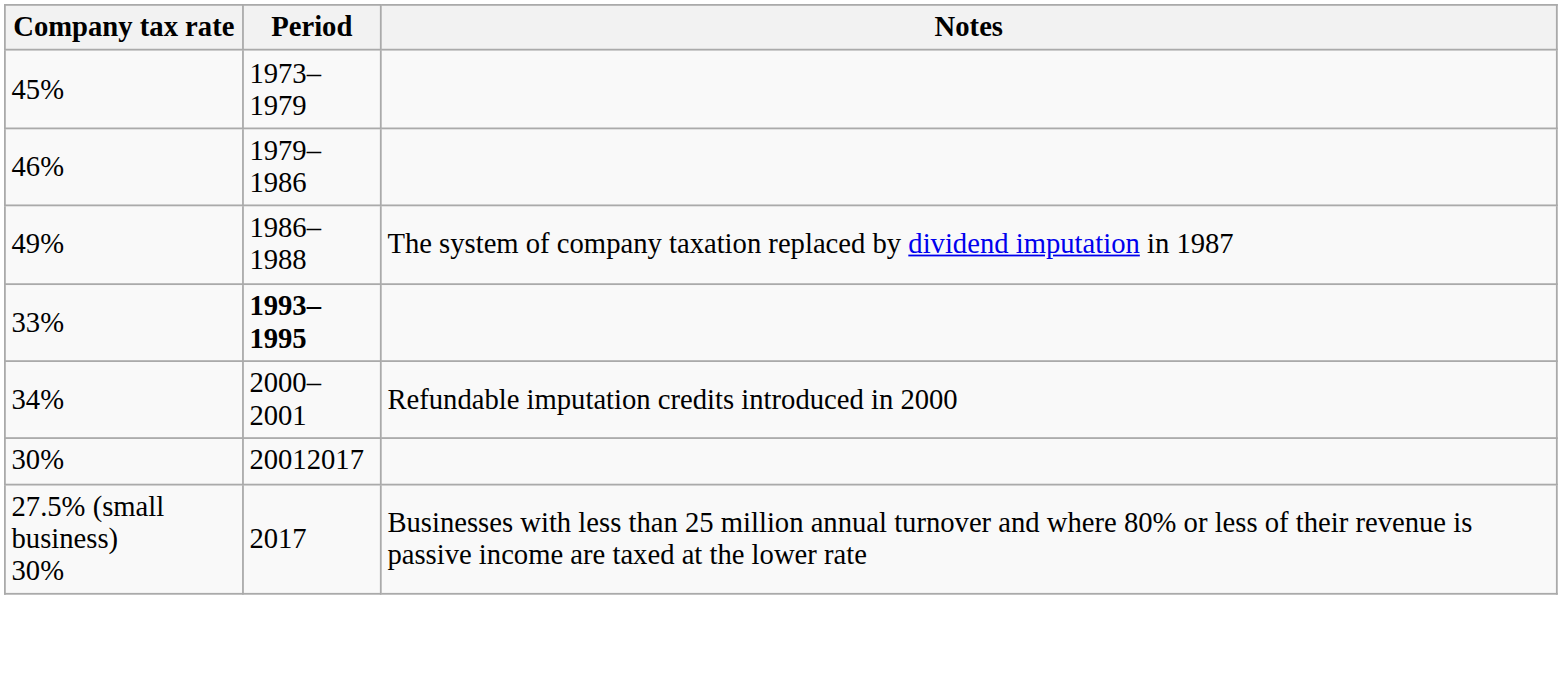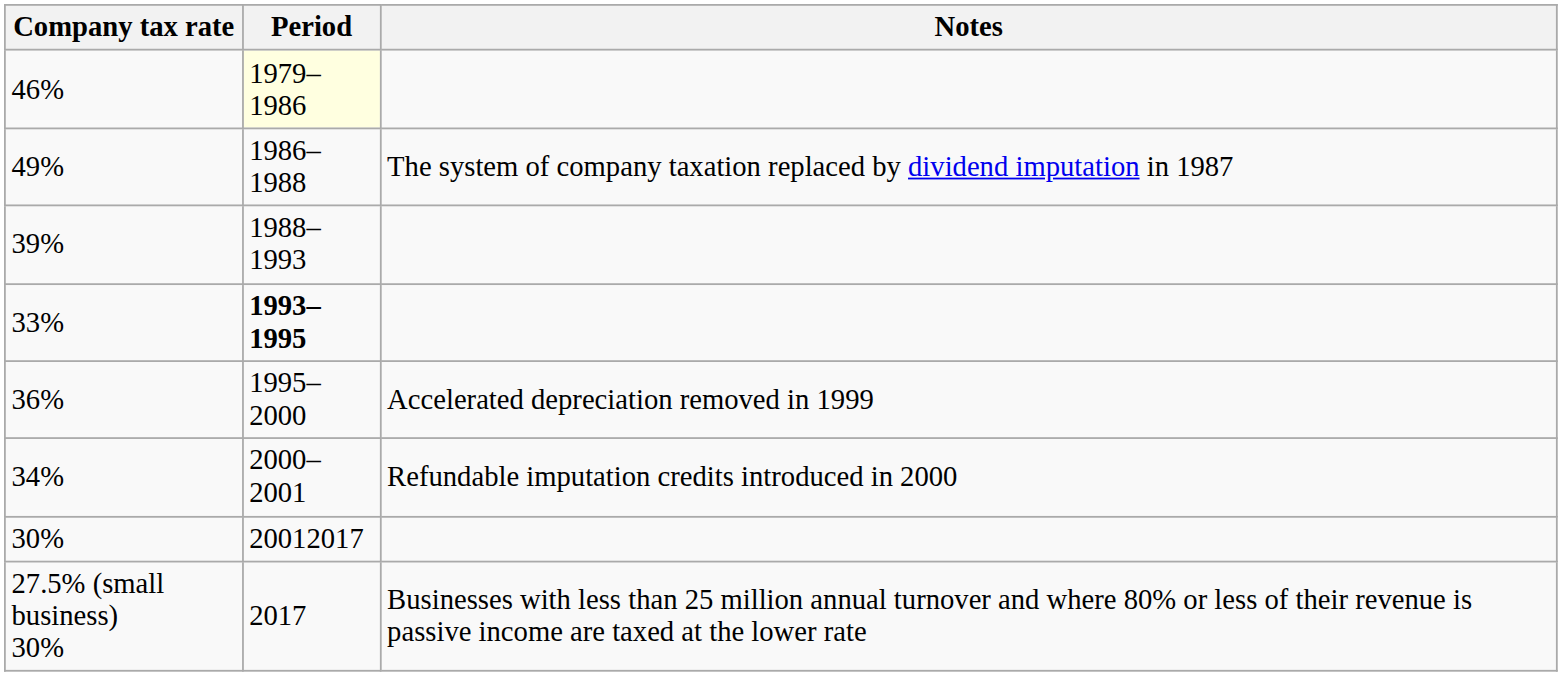 <table class="wikitable">
 <tr>
 <th>Company tax rate</th>
 <th>Period</th>
 <th>Notes</th>
 </tr>
 <tr>
-<td>45%</td>
-<td>1973–1979</td>
-<td></td>
-</tr>
-<tr>
 <td>46%</td>
-<td>1979–1986</td>
+<td style="background: lightyellow;">1979–1986</td>
 <td></td>
 </tr>
 <tr>
 <td>49%</td>
 <td>1986–1988</td>
 <td>The system of company taxation replaced by <a href='#'>dividend imputation</a> in 1987</td>
 </tr>
 <tr>
+<td>39%</td>
+<td>1988–1993</td>
+<td></td>
+</tr>
+<tr>
 <td>33%</td>
 <td><strong>1993–1995</strong></td>
 <td></td>
+</tr>
+<tr>
+<td>36%</td>
+<td>1995–2000</td>
+<td>Accelerated depreciation removed in 1999</td>
 </tr>
 <tr>
 <td>34%</td>
 <td>2000–2001</td>
 <td>Refundable imputation credits introduced in 2000</td>
 </tr>
 <tr>
 <td>30%</td>
 <td>20012017</td>
 <td></td>
 </tr>
 <tr>
 <td>27.5% (small business)<br>30%</td>
 <td>2017</td>
 <td>Businesses with less than 25 million annual turnover and where 80% or less of their revenue is passive income are taxed at the lower rate</td>
 </tr>
 </table>
